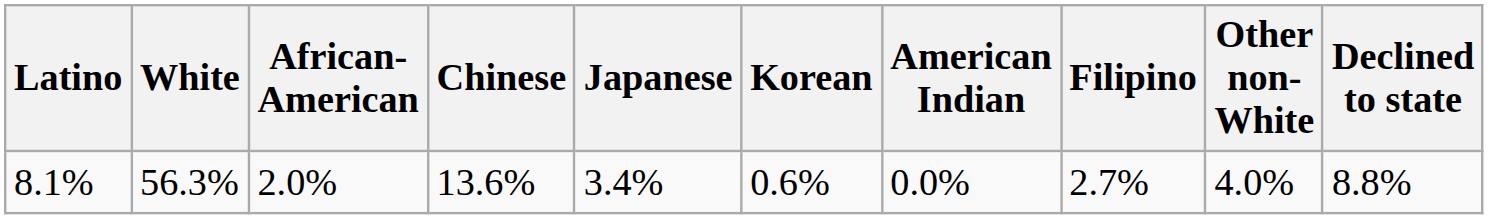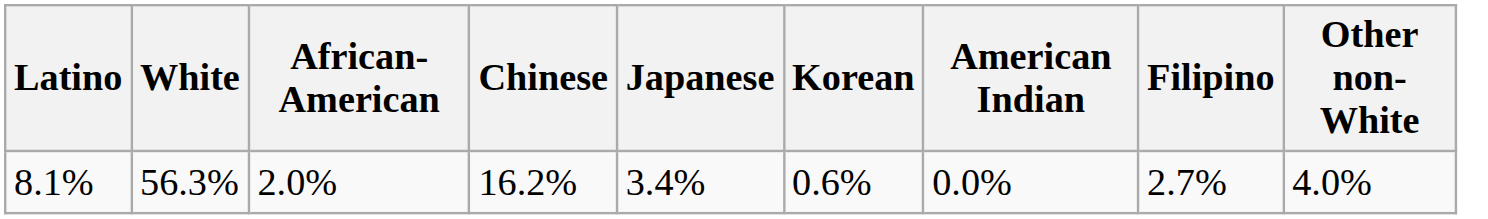 <table class="wikitable">
 <tr>
 <th>Latino</th>
 <th>White</th>
 <th>African-American</th>
 <th>Chinese</th>
 <th>Japanese</th>
 <th>Korean</th>
 <th>American Indian</th>
 <th>Filipino</th>
 <th>Other non-White</th>
-<th>Declined to state</th>
 </tr>
 <tr>
 <td>8.1%</td>
 <td>56.3%</td>
 <td>2.0%</td>
-<td>13.6%</td>
+<td>16.2%</td>
 <td>3.4%</td>
 <td>0.6%</td>
 <td>0.0%</td>
 <td>2.7%</td>
 <td>4.0%</td>
-<td>8.8%</td>
 </tr>
 </table>
